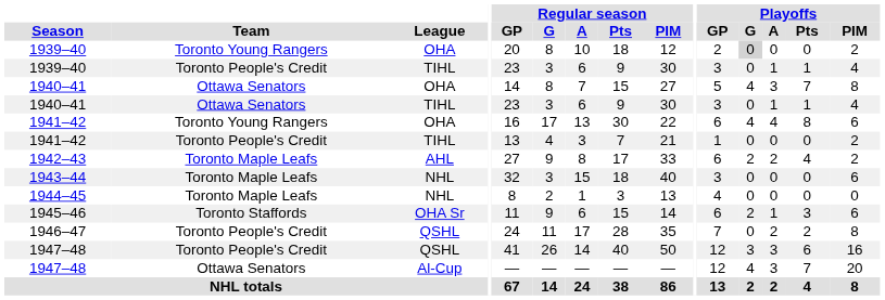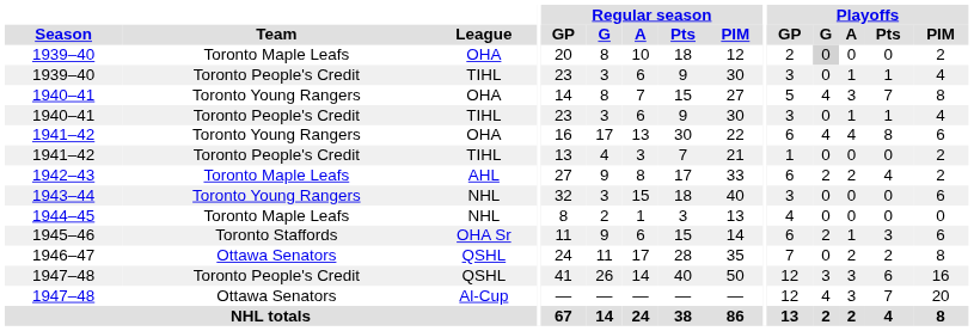 <table border="0" cellpadding="1" cellspacing="0" style="text-align:center; width:60em">
 <tr bgcolor="#e0e0e0">
 <th colspan="3" bgcolor="#ffffff"></th>
 <th rowspan="100" bgcolor="#ffffff"></th>
 <th colspan="5"><a href='#'>Regular season</a></th>
 <th rowspan="100" bgcolor="#ffffff"></th>
 <th colspan="5"><a href='#'>Playoffs</a></th>
 </tr>
 <tr bgcolor="#e0e0e0">
 <th><a href='#'>Season</a></th>
 <th>Team</th>
 <th>League</th>
 <th>GP</th>
 <th><a href='#'>G</a></th>
 <th><a href='#'>A</a></th>
 <th><a href='#'>Pts</a></th>
 <th><a href='#'>PIM</a></th>
 <th>GP</th>
 <th>G</th>
 <th>A</th>
 <th>Pts</th>
 <th>PIM</th>
 </tr>
 <tr>
 <td><a href='#'>1939–40</a></td>
-<td><a href='#'>Toronto Young Rangers</a></td>
+<td>Toronto Maple Leafs</td>
 <td><a href='#'>OHA</a></td>
 <td>20</td>
 <td>8</td>
 <td>10</td>
 <td>18</td>
 <td>12</td>
 <td>2</td>
 <td style="background: lightgrey;">0</td>
 <td>0</td>
 <td>0</td>
 <td>2</td>
 </tr>
 <tr bgcolor="#f0f0f0">
 <td>1939–40</td>
 <td>Toronto People's Credit</td>
 <td>TIHL</td>
 <td>23</td>
 <td>3</td>
 <td>6</td>
 <td>9</td>
 <td>30</td>
 <td>3</td>
 <td>0</td>
 <td>1</td>
 <td>1</td>
 <td>4</td>
 </tr>
 <tr>
 <td><a href='#'>1940–41</a></td>
-<td><a href='#'>Ottawa Senators</a></td>
+<td>Toronto Young Rangers</td>
 <td>OHA</td>
 <td>14</td>
 <td>8</td>
 <td>7</td>
 <td>15</td>
 <td>27</td>
 <td>5</td>
 <td>4</td>
 <td>3</td>
 <td>7</td>
 <td>8</td>
 </tr>
 <tr bgcolor="#f0f0f0">
 <td>1940–41</td>
-<td><a href='#'>Ottawa Senators</a></td>
+<td>Toronto People's Credit</td>
 <td>TIHL</td>
 <td>23</td>
 <td>3</td>
 <td>6</td>
 <td>9</td>
 <td>30</td>
 <td>3</td>
 <td>0</td>
 <td>1</td>
 <td>1</td>
 <td>4</td>
 </tr>
 <tr>
 <td><a href='#'>1941–42</a></td>
 <td>Toronto Young Rangers</td>
 <td>OHA</td>
 <td>16</td>
 <td>17</td>
 <td>13</td>
 <td>30</td>
 <td>22</td>
 <td>6</td>
 <td>4</td>
 <td>4</td>
 <td>8</td>
 <td>6</td>
 </tr>
 <tr bgcolor="#f0f0f0">
 <td>1941–42</td>
 <td>Toronto People's Credit</td>
 <td>TIHL</td>
 <td>13</td>
 <td>4</td>
 <td>3</td>
 <td>7</td>
 <td>21</td>
 <td>1</td>
 <td>0</td>
 <td>0</td>
 <td>0</td>
 <td>2</td>
 </tr>
 <tr>
 <td><a href='#'>1942–43</a></td>
 <td><a href='#'>Toronto Maple Leafs</a></td>
 <td><a href='#'>AHL</a></td>
 <td>27</td>
 <td>9</td>
 <td>8</td>
 <td>17</td>
 <td>33</td>
 <td>6</td>
 <td>2</td>
 <td>2</td>
 <td>4</td>
 <td>2</td>
 </tr>
 <tr bgcolor="#f0f0f0">
 <td><a href='#'>1943–44</a></td>
-<td>Toronto Maple Leafs</td>
+<td><a href='#'>Toronto Young Rangers</a></td>
 <td>NHL</td>
 <td>32</td>
 <td>3</td>
 <td>15</td>
 <td>18</td>
 <td>40</td>
 <td>3</td>
 <td>0</td>
 <td>0</td>
 <td>0</td>
 <td>6</td>
 </tr>
 <tr>
 <td><a href='#'>1944–45</a></td>
 <td>Toronto Maple Leafs</td>
 <td>NHL</td>
 <td>8</td>
 <td>2</td>
 <td>1</td>
 <td>3</td>
 <td>13</td>
 <td>4</td>
 <td>0</td>
 <td>0</td>
 <td>0</td>
 <td>0</td>
 </tr>
 <tr bgcolor="#f0f0f0">
 <td>1945–46</td>
 <td>Toronto Staffords</td>
 <td><a href='#'>OHA Sr</a></td>
 <td>11</td>
 <td>9</td>
 <td>6</td>
 <td>15</td>
 <td>14</td>
 <td>6</td>
 <td>2</td>
 <td>1</td>
 <td>3</td>
 <td>6</td>
 </tr>
 <tr>
 <td>1946–47</td>
-<td>Toronto People's Credit</td>
+<td><a href='#'>Ottawa Senators</a></td>
 <td><a href='#'>QSHL</a></td>
 <td>24</td>
 <td>11</td>
 <td>17</td>
 <td>28</td>
 <td>35</td>
 <td>7</td>
 <td>0</td>
 <td>2</td>
 <td>2</td>
 <td>8</td>
 </tr>
 <tr bgcolor="#f0f0f0">
 <td>1947–48</td>
 <td>Toronto People's Credit</td>
 <td>QSHL</td>
 <td>41</td>
 <td>26</td>
 <td>14</td>
 <td>40</td>
 <td>50</td>
 <td>12</td>
 <td>3</td>
 <td>3</td>
 <td>6</td>
 <td>16</td>
 </tr>
 <tr>
 <td><a href='#'>1947–48</a></td>
 <td>Ottawa Senators</td>
 <td><a href='#'>Al-Cup</a></td>
 <td>—</td>
 <td>—</td>
 <td>—</td>
 <td>—</td>
 <td>—</td>
 <td>12</td>
 <td>4</td>
 <td>3</td>
 <td>7</td>
 <td>20</td>
 </tr>
 <tr bgcolor="#e0e0e0">
 <th colspan="3">NHL totals</th>
 <th>67</th>
 <th>14</th>
 <th>24</th>
 <th>38</th>
 <th>86</th>
 <th>13</th>
 <th>2</th>
 <th>2</th>
 <th>4</th>
 <th>8</th>
 </tr>
 </table>
